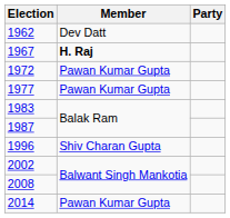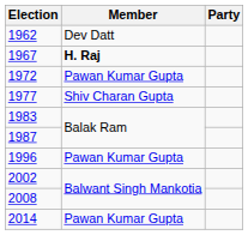 <table class="wikitable sortable">
 <tr>
 <th>Election</th>
 <th>Member</th>
 <th colspan=2>Party</th>
 </tr>
 <tr>
 <td><a href='#'>1962</a></td>
 <td>Dev Datt</td>
 <td></td>
 </tr>
 <tr>
 <td><a href='#'>1967</a></td>
 <td><strong>H. Raj</strong></td>
 <td></td>
 </tr>
 <tr>
 <td><a href='#'>1972</a></td>
 <td><a href='#'>Pawan Kumar Gupta</a></td>
 </tr>
 <tr>
 <td><a href='#'>1977</a></td>
-<td><a href='#'>Pawan Kumar Gupta</a></td>
+<td><a href='#'>Shiv Charan Gupta</a></td>
 <td></td>
 </tr>
 <tr>
 <td><a href='#'>1983</a></td>
 <td rowspan=2>Balak Ram</td>
 <td></td>
 </tr>
 <tr>
 <td><a href='#'>1987</a></td>
 </tr>
 <tr>
 <td><a href='#'>1996</a></td>
-<td><a href='#'>Shiv Charan Gupta</a></td>
+<td><a href='#'>Pawan Kumar Gupta</a></td>
 <td></td>
 </tr>
 <tr>
 <td><a href='#'>2002</a></td>
 <td rowspan=2><a href='#'>Balwant Singh Mankotia</a></td>
 <td></td>
 </tr>
 <tr>
 <td><a href='#'>2008</a></td>
 </tr>
 <tr>
 <td><a href='#'>2014</a></td>
 <td><a href='#'>Pawan Kumar Gupta</a></td>
 <td></td>
 </tr>
 </table>
